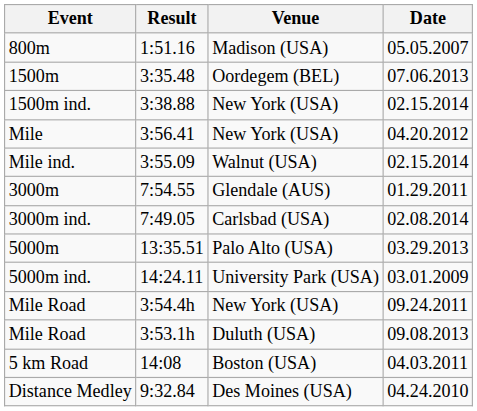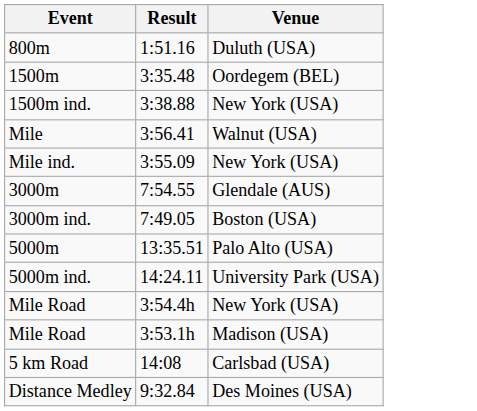 <table class="wikitable sortable">
 <tr>
 <th>Event</th>
 <th>Result</th>
 <th>Venue</th>
-<th>Date</th>
 </tr>
 <tr>
 <td>800m</td>
 <td>1:51.16</td>
-<td>Madison (USA)</td>
-<td>05.05.2007</td>
+<td>Duluth (USA)</td>
 </tr>
 <tr>
 <td>1500m</td>
 <td>3:35.48</td>
 <td>Oordegem (BEL)</td>
-<td>07.06.2013</td>
 </tr>
 <tr>
 <td>1500m ind.</td>
 <td>3:38.88</td>
 <td>New York (USA)</td>
-<td>02.15.2014</td>
 </tr>
 <tr>
 <td>Mile</td>
 <td>3:56.41</td>
-<td>New York (USA)</td>
-<td>04.20.2012</td>
+<td>Walnut (USA)</td>
 </tr>
 <tr>
 <td>Mile ind.</td>
 <td>3:55.09</td>
-<td>Walnut (USA)</td>
-<td>02.15.2014</td>
+<td>New York (USA)</td>
 </tr>
 <tr>
 <td>3000m</td>
 <td>7:54.55</td>
 <td>Glendale (AUS)</td>
-<td>01.29.2011</td>
 </tr>
 <tr>
 <td>3000m ind.</td>
 <td>7:49.05</td>
-<td>Carlsbad (USA)</td>
-<td>02.08.2014</td>
+<td>Boston (USA)</td>
 </tr>
 <tr>
 <td>5000m</td>
 <td>13:35.51</td>
 <td>Palo Alto (USA)</td>
-<td>03.29.2013</td>
 </tr>
 <tr>
 <td>5000m ind.</td>
 <td>14:24.11</td>
 <td>University Park (USA)</td>
-<td>03.01.2009</td>
 </tr>
 <tr>
 <td>Mile Road</td>
 <td>3:54.4h</td>
 <td>New York (USA)</td>
-<td>09.24.2011</td>
 </tr>
 <tr>
 <td>Mile Road</td>
 <td>3:53.1h</td>
-<td>Duluth (USA)</td>
-<td>09.08.2013</td>
+<td>Madison (USA)</td>
 </tr>
 <tr>
 <td>5 km Road</td>
 <td>14:08</td>
-<td>Boston (USA)</td>
-<td>04.03.2011</td>
+<td>Carlsbad (USA)</td>
 </tr>
 <tr>
 <td>Distance Medley</td>
 <td>9:32.84</td>
 <td>Des Moines (USA)</td>
-<td>04.24.2010</td>
 </tr>
 </table>
